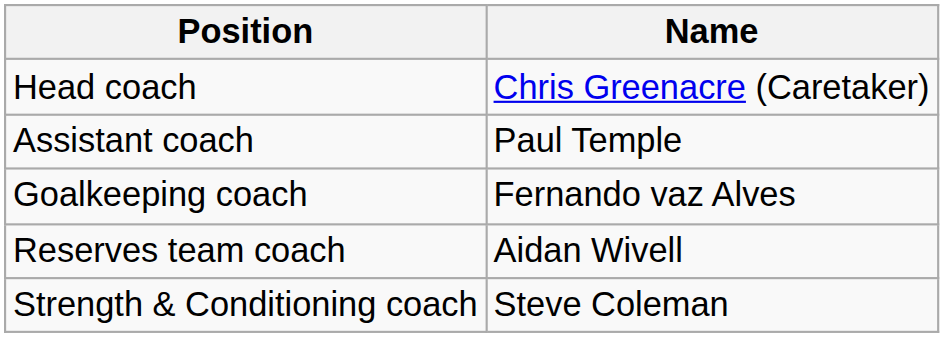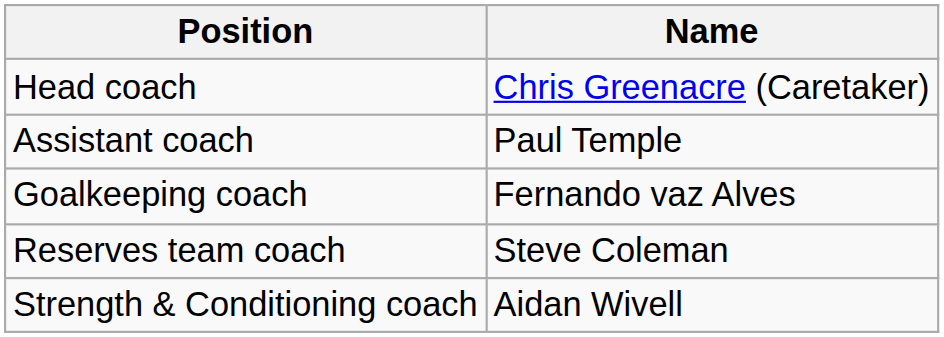 <table class="wikitable">
 <tr>
 <th>Position</th>
 <th>Name</th>
 </tr>
 <tr>
 <td>Head coach</td>
 <td> <a href='#'>Chris Greenacre</a> (Caretaker)</td>
 </tr>
 <tr>
 <td>Assistant coach</td>
 <td> Paul Temple</td>
 </tr>
 <tr>
 <td>Goalkeeping coach</td>
 <td> Fernando vaz Alves</td>
 </tr>
 <tr>
 <td>Reserves team coach</td>
-<td> Aidan Wivell</td>
+<td> Steve Coleman</td>
 </tr>
 <tr>
 <td>Strength & Conditioning coach</td>
-<td> Steve Coleman</td>
+<td> Aidan Wivell</td>
 </tr>
 </table>
